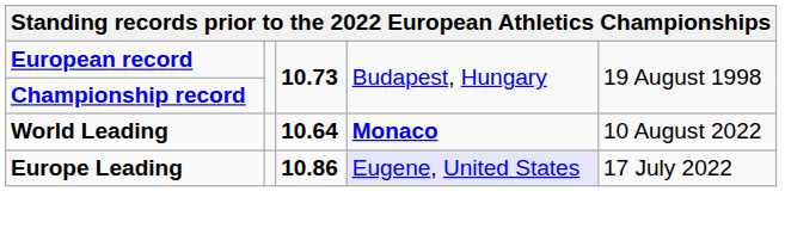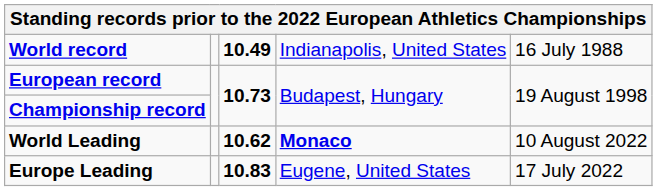 <table class="wikitable">
 <tr>
 <th colspan="5">Standing records prior to the 2022 European Athletics Championships</th>
+</tr>
+<tr>
+<td><strong><a href='#'>World record</a></strong></td>
+<td></td>
+<td><strong>10.49</strong></td>
+<td><a href='#'>Indianapolis</a>, <a href='#'>United States</a></td>
+<td>16 July 1988</td>
 </tr>
 <tr>
 <td><strong><a href='#'>European record</a></strong></td>
 <td rowspan=2></td>
 <td rowspan=2><strong>10.73</strong></td>
 <td rowspan=2><a href='#'>Budapest</a>, <a href='#'>Hungary</a></td>
 <td rowspan=2>19 August 1998</td>
 </tr>
 <tr>
 <td><strong><a href='#'>Championship record</a></strong></td>
 </tr>
 <tr>
 <td><strong>World Leading</strong></td>
 <td></td>
-<td><strong> 10.64 </strong></td>
+<td><strong> 10.62 </strong></td>
 <td><strong><a href='#'>Monaco</a></strong></td>
 <td>10 August 2022</td>
 </tr>
 <tr>
 <td><strong>Europe Leading</strong></td>
 <td></td>
-<td><strong> 10.86  </strong></td>
-<td style="background: lavender;"><a href='#'>Eugene</a>, <a href='#'>United States</a></td>
+<td><strong> 10.83  </strong></td>
+<td><a href='#'>Eugene</a>, <a href='#'>United States</a></td>
 <td>17 July 2022</td>
 </tr>
 </table>
